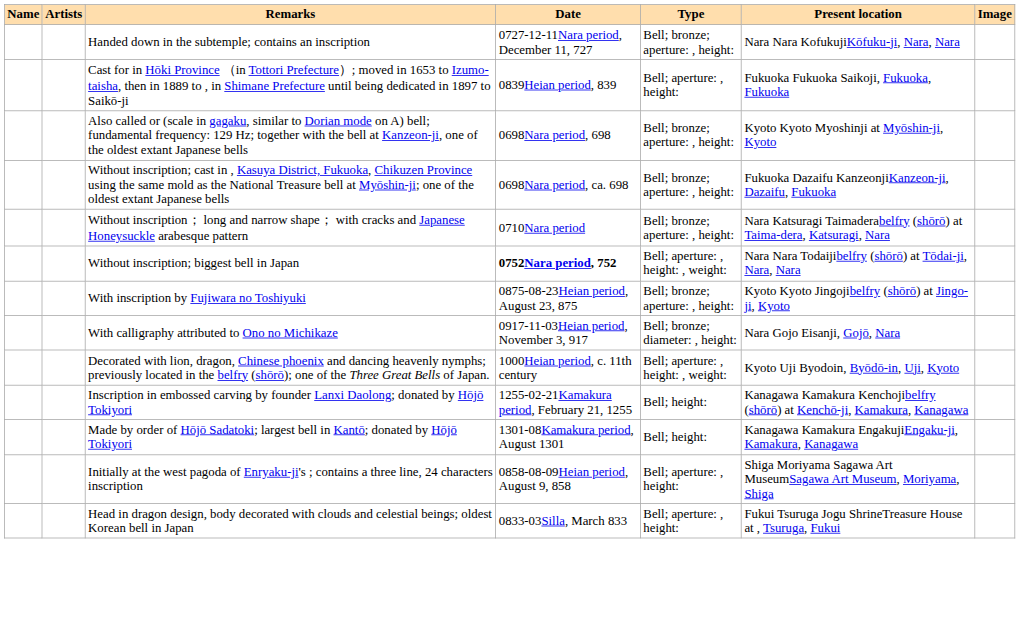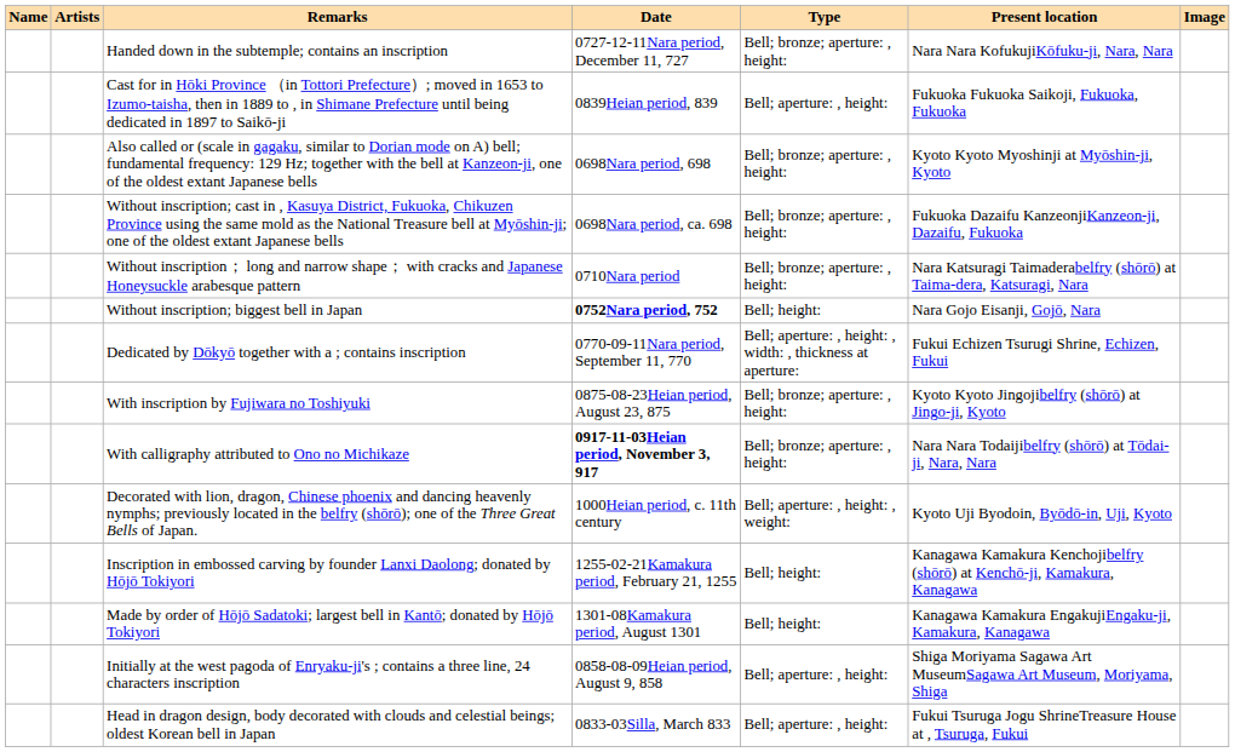 <table class="wikitable sortable" width="100%" style="background:#ffffff;">
 <tr>
 <th align="left" style="background:#ffdead;">Name</th>
 <th align="left" style="background:#ffdead;">Artists</th>
 <th align="left" style="background:#ffdead;" class="unsortable">Remarks</th>
 <th align="left" style="background:#ffdead;">Date</th>
 <th align="left" style="background:#ffdead;" class="unsortable">Type</th>
 <th align="left" style="background:#ffdead;">Present location</th>
 <th align="left" style="background:#ffdead;" class="unsortable">Image</th>
 </tr>
 <tr>
 <td></td>
 <td></td>
 <td>Handed down in the  subtemple; contains an inscription</td>
 <td><span>0727-12-11</span><a href='#'>Nara period</a>, December 11, 727</td>
 <td>Bell; bronze; aperture: , height: </td>
 <td><span>Nara Nara Kofukuji</span><a href='#'>Kōfuku-ji</a>, <a href='#'>Nara</a>, <a href='#'>Nara</a></td>
 <td></td>
 </tr>
 <tr>
 <td></td>
 <td></td>
 <td>Cast for  in <a href='#'>Hōki Province</a> （in <a href='#'>Tottori Prefecture</a>）; moved in 1653 to <a href='#'>Izumo-taisha</a>, then in 1889 to ,  in <a href='#'>Shimane Prefecture</a> until being dedicated in 1897 to Saikō-ji</td>
 <td><span>0839</span><a href='#'>Heian period</a>, 839</td>
 <td>Bell; aperture: , height: </td>
 <td><span>Fukuoka Fukuoka Saikoji</span>, <a href='#'>Fukuoka</a>, <a href='#'>Fukuoka</a></td>
 <td></td>
 </tr>
 <tr>
 <td></td>
 <td></td>
 <td>Also called  or  (scale in <a href='#'>gagaku</a>, similar to <a href='#'>Dorian mode</a> on A) bell; fundamental frequency: 129 Hz; together with the bell at <a href='#'>Kanzeon-ji</a>, one of the oldest extant Japanese bells</td>
 <td><span>0698</span><a href='#'>Nara period</a>, 698</td>
 <td>Bell; bronze; aperture: , height: </td>
 <td><span>Kyoto Kyoto Myoshinji</span> at <a href='#'>Myōshin-ji</a>, <a href='#'>Kyoto</a></td>
 <td></td>
 </tr>
 <tr>
 <td></td>
 <td></td>
 <td>Without inscription; cast in , <a href='#'>Kasuya District, Fukuoka</a>, <a href='#'>Chikuzen Province</a> using the same mold as the National Treasure bell at <a href='#'>Myōshin-ji</a>; one of the oldest extant Japanese bells</td>
 <td><span>0698</span><a href='#'>Nara period</a>, ca. 698</td>
 <td>Bell; bronze; aperture: , height: </td>
 <td><span>Fukuoka Dazaifu Kanzeonji</span><a href='#'>Kanzeon-ji</a>, <a href='#'>Dazaifu</a>, <a href='#'>Fukuoka</a></td>
 <td></td>
 </tr>
 <tr>
 <td></td>
 <td></td>
 <td>Without inscription； long and narrow shape； with cracks and <a href='#'>Japanese Honeysuckle</a> arabesque pattern</td>
 <td><span>0710</span><a href='#'>Nara period</a></td>
 <td>Bell; bronze; aperture: , height: </td>
 <td><span>Nara Katsuragi Taimadera</span><a href='#'>belfry</a> (<a href='#'>shōrō</a>) at <a href='#'>Taima-dera</a>, <a href='#'>Katsuragi</a>, <a href='#'>Nara</a></td>
 <td></td>
 </tr>
 <tr>
 <td></td>
 <td></td>
 <td>Without inscription; biggest bell in Japan</td>
 <td><strong><span>0752</span><a href='#'>Nara period</a>, 752</strong></td>
-<td>Bell; aperture: , height: , weight: </td>
-<td><span>Nara Nara Todaiji</span><a href='#'>belfry</a> (<a href='#'>shōrō</a>) at <a href='#'>Tōdai-ji</a>, <a href='#'>Nara</a>, <a href='#'>Nara</a></td>
+<td>Bell; height: </td>
+<td><span>Nara Gojo Eisanji</span>, <a href='#'>Gojō</a>, <a href='#'>Nara</a></td>
+<td></td>
+</tr>
+<tr>
+<td></td>
+<td></td>
+<td>Dedicated by <a href='#'>Dōkyō</a> together with a ; contains inscription</td>
+<td><span>0770-09-11</span><a href='#'>Nara period</a>, September 11, 770</td>
+<td>Bell; aperture: , height: , width: , thickness at aperture: </td>
+<td><span>Fukui Echizen Tsurugi Shrine</span>, <a href='#'>Echizen</a>, <a href='#'>Fukui</a></td>
 <td></td>
 </tr>
 <tr>
 <td></td>
 <td></td>
 <td>With inscription by <a href='#'>Fujiwara no Toshiyuki</a></td>
 <td><span>0875-08-23</span><a href='#'>Heian period</a>, August 23, 875</td>
 <td>Bell; bronze; aperture: , height: </td>
 <td><span>Kyoto Kyoto Jingoji</span><a href='#'>belfry</a> (<a href='#'>shōrō</a>) at <a href='#'>Jingo-ji</a>, <a href='#'>Kyoto</a></td>
 <td></td>
 </tr>
 <tr>
 <td></td>
 <td></td>
 <td>With calligraphy attributed to <a href='#'>Ono no Michikaze</a></td>
-<td><span>0917-11-03</span><a href='#'>Heian period</a>, November 3, 917</td>
-<td>Bell; bronze; diameter: , height: </td>
-<td><span>Nara Gojo Eisanji</span>, <a href='#'>Gojō</a>, <a href='#'>Nara</a></td>
+<td><strong><span>0917-11-03</span><a href='#'>Heian period</a>, November 3, 917</strong></td>
+<td>Bell; bronze; aperture: , height: </td>
+<td><span>Nara Nara Todaiji</span><a href='#'>belfry</a> (<a href='#'>shōrō</a>) at <a href='#'>Tōdai-ji</a>, <a href='#'>Nara</a>, <a href='#'>Nara</a></td>
 <td></td>
 </tr>
 <tr>
 <td></td>
 <td></td>
 <td>Decorated with lion, dragon, <a href='#'>Chinese phoenix</a> and dancing heavenly nymphs; previously located in the <a href='#'>belfry</a> (<a href='#'>shōrō</a>); one of the <em>Three Great Bells</em> of Japan.</td>
 <td><span>1000</span><a href='#'>Heian period</a>, c. 11th century</td>
 <td>Bell; aperture: , height: , weight: </td>
 <td><span>Kyoto Uji Byodoin</span>, <a href='#'>Byōdō-in</a>, <a href='#'>Uji</a>, <a href='#'>Kyoto</a></td>
 <td></td>
 </tr>
 <tr>
 <td></td>
 <td></td>
 <td>Inscription in embossed carving by founder <a href='#'>Lanxi Daolong</a>; donated by <a href='#'>Hōjō Tokiyori</a></td>
 <td><span>1255-02-21</span><a href='#'>Kamakura period</a>, February 21, 1255</td>
 <td>Bell; height: </td>
 <td><span>Kanagawa Kamakura Kenchoji</span><a href='#'>belfry</a> (<a href='#'>shōrō</a>) at <a href='#'>Kenchō-ji</a>, <a href='#'>Kamakura</a>, <a href='#'>Kanagawa</a></td>
 <td></td>
 </tr>
 <tr>
 <td></td>
 <td></td>
 <td>Made by order of <a href='#'>Hōjō Sadatoki</a>; largest bell in <a href='#'>Kantō</a>; donated by <a href='#'>Hōjō Tokiyori</a></td>
 <td><span>1301-08</span><a href='#'>Kamakura period</a>, August 1301</td>
 <td>Bell; height: </td>
 <td><span>Kanagawa Kamakura Engakuji</span><a href='#'>Engaku-ji</a>, <a href='#'>Kamakura</a>, <a href='#'>Kanagawa</a></td>
 <td></td>
 </tr>
 <tr>
 <td></td>
 <td></td>
 <td>Initially at the west pagoda of <a href='#'>Enryaku-ji</a>'s ; contains a three line, 24 characters inscription</td>
 <td><span>0858-08-09</span><a href='#'>Heian period</a>, August 9, 858</td>
 <td>Bell; aperture: , height: </td>
 <td><span>Shiga Moriyama Sagawa Art Museum</span><a href='#'>Sagawa Art Museum</a>, <a href='#'>Moriyama</a>, <a href='#'>Shiga</a></td>
 <td></td>
 </tr>
 <tr>
 <td></td>
 <td></td>
 <td>Head in dragon design, body decorated with clouds and celestial beings; oldest Korean bell in Japan</td>
 <td><span>0833-03</span><a href='#'>Silla</a>, March 833</td>
 <td>Bell; aperture: , height: </td>
 <td><span>Fukui Tsuruga Jogu Shrine</span>Treasure House at , <a href='#'>Tsuruga</a>, <a href='#'>Fukui</a></td>
 <td></td>
 </tr>
 </table>
